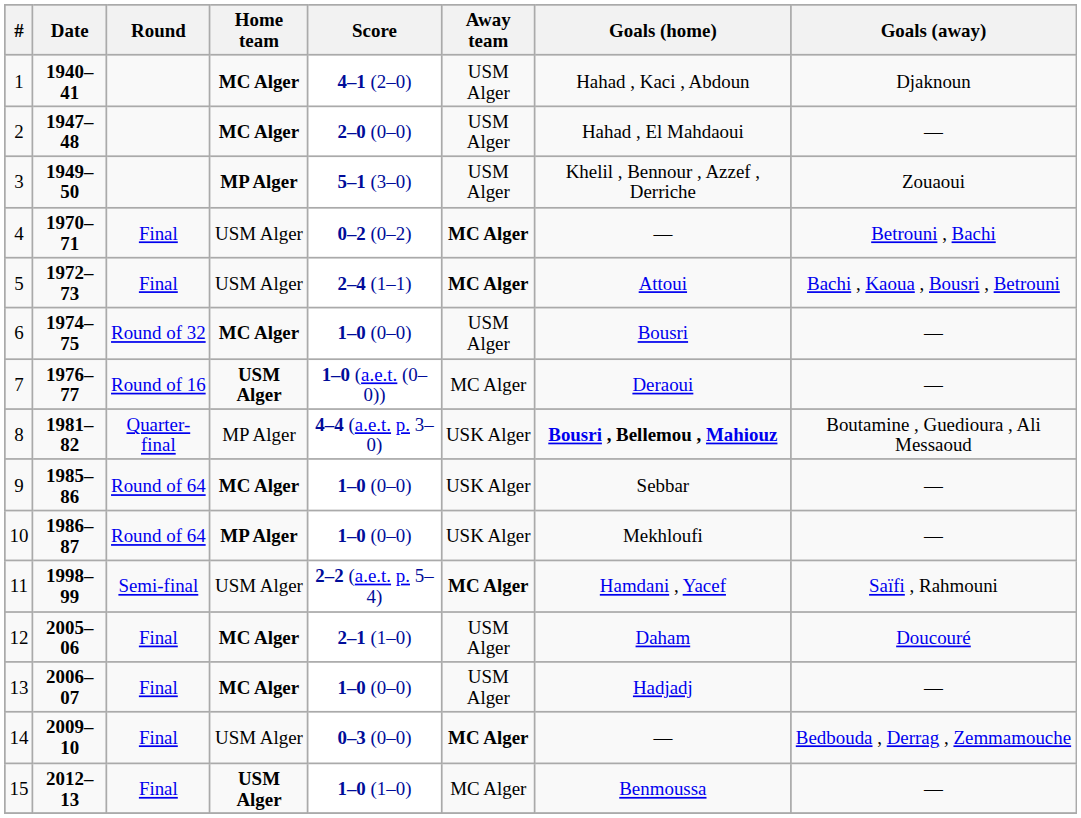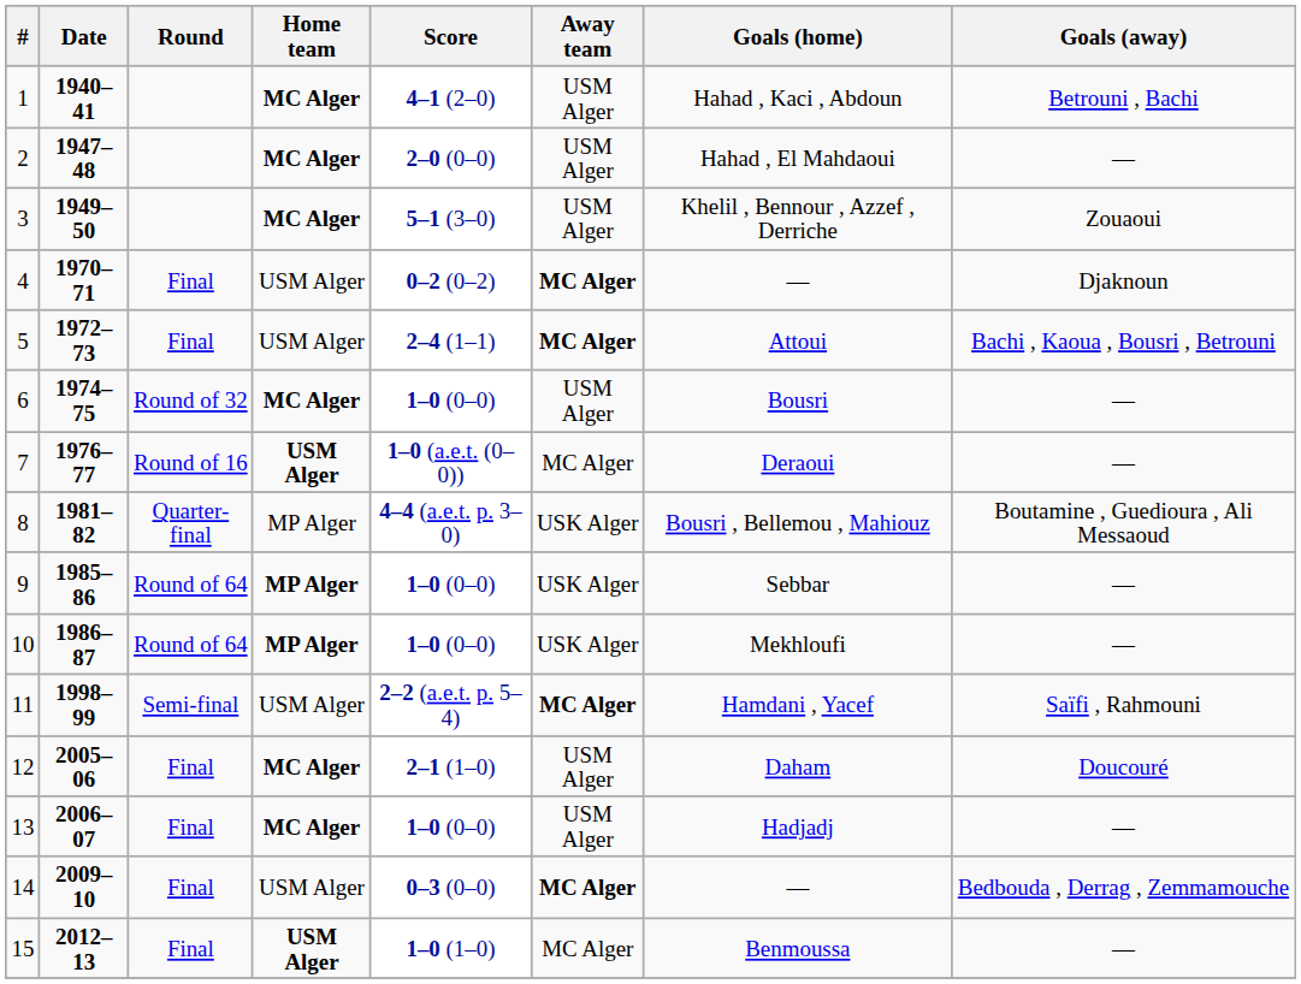 <table class="wikitable" style="width:100%; margin:0 left; font-size: 11px; text-align:center">
 <tr>
 <th>#</th>
 <th>Date</th>
 <th>Round</th>
 <th>Home team</th>
 <th>Score</th>
 <th>Away team</th>
 <th>Goals (home)</th>
 <th>Goals (away)</th>
 </tr>
 <tr>
 <td>1</td>
 <td><strong>1940–41</strong></td>
 <td></td>
 <td><strong>MC Alger</strong></td>
 <td style="color:#000C99; background:#ffffff"><strong>4–1</strong> (2–0)</td>
 <td>USM Alger</td>
 <td>Hahad , Kaci , Abdoun </td>
-<td>Djaknoun </td>
+<td><a href='#'>Betrouni</a> , <a href='#'>Bachi</a> </td>
 </tr>
 <tr>
 <td>2</td>
 <td><strong>1947–48</strong></td>
 <td></td>
 <td><strong>MC Alger</strong></td>
 <td style="color:#000C99; background:#ffffff"><strong>2–0</strong> (0–0)</td>
 <td>USM Alger</td>
 <td>Hahad , El Mahdaoui </td>
 <td>—</td>
 </tr>
 <tr>
 <td>3</td>
 <td><strong>1949–50</strong></td>
 <td></td>
-<td><strong>MP Alger</strong></td>
+<td><strong>MC Alger</strong></td>
 <td style="color:#000C99; background:#ffffff"><strong>5–1</strong> (3–0)</td>
 <td>USM Alger</td>
 <td>Khelil , Bennour , Azzef , Derriche </td>
 <td>Zouaoui </td>
 </tr>
 <tr>
 <td>4</td>
 <td><strong>1970–71</strong></td>
 <td><a href='#'>Final</a></td>
 <td>USM Alger</td>
 <td style="color:#000C99; background:#ffffff"><strong>0–2</strong> (0–2)</td>
 <td><strong>MC Alger</strong></td>
 <td>—</td>
-<td><a href='#'>Betrouni</a> , <a href='#'>Bachi</a> </td>
+<td>Djaknoun </td>
 </tr>
 <tr>
 <td>5</td>
 <td><strong>1972–73</strong></td>
 <td><a href='#'>Final</a></td>
 <td>USM Alger</td>
 <td style="color:#000C99; background:#ffffff"><strong>2–4</strong> (1–1)</td>
 <td><strong>MC Alger</strong></td>
 <td><a href='#'>Attoui</a> </td>
 <td><a href='#'>Bachi</a> , <a href='#'>Kaoua</a> , <a href='#'>Bousri</a> , <a href='#'>Betrouni</a> </td>
 </tr>
 <tr>
 <td>6</td>
 <td><strong>1974–75</strong></td>
 <td><a href='#'>Round of 32</a></td>
 <td><strong>MC Alger</strong></td>
 <td style="color:#000C99; background:#ffffff"><strong>1–0</strong> (0–0)</td>
 <td>USM Alger</td>
 <td><a href='#'>Bousri</a> </td>
 <td>—</td>
 </tr>
 <tr>
 <td>7</td>
 <td><strong>1976–77</strong></td>
 <td><a href='#'>Round of 16</a></td>
 <td><strong>USM Alger</strong></td>
 <td style="color:#000C99; background:#ffffff"><strong>1–0</strong> (<a href='#'>a.e.t.</a> (0–0))</td>
 <td>MC Alger</td>
 <td><a href='#'>Deraoui</a> </td>
 <td>—</td>
 </tr>
 <tr>
 <td>8</td>
 <td><strong>1981–82</strong></td>
 <td><a href='#'>Quarter-final</a></td>
 <td>MP Alger</td>
 <td style="color:#000C99; background:#ffffff"><strong>4–4</strong> (<a href='#'>a.e.t.</a> <a href='#'>p.</a> 3–0)</td>
 <td>USK Alger</td>
-<td><strong><a href='#'>Bousri</a> , Bellemou , <a href='#'>Mahiouz</a> </strong></td>
+<td><a href='#'>Bousri</a> , Bellemou , <a href='#'>Mahiouz</a> </td>
 <td>Boutamine , Guedioura , Ali Messaoud </td>
 </tr>
 <tr>
 <td>9</td>
 <td><strong>1985–86</strong></td>
 <td><a href='#'>Round of 64</a></td>
-<td><strong>MC Alger</strong></td>
+<td><strong>MP Alger</strong></td>
 <td style="color:#000C99; background:#ffffff"><strong>1–0</strong> (0–0)</td>
 <td>USK Alger</td>
 <td>Sebbar </td>
 <td>—</td>
 </tr>
 <tr>
 <td>10</td>
 <td><strong>1986–87</strong></td>
 <td><a href='#'>Round of 64</a></td>
 <td><strong>MP Alger</strong></td>
 <td style="color:#000C99; background:#ffffff"><strong>1–0</strong> (0–0)</td>
 <td>USK Alger</td>
 <td>Mekhloufi </td>
 <td>—</td>
 </tr>
 <tr>
 <td>11</td>
 <td><strong>1998–99</strong></td>
 <td><a href='#'>Semi-final</a></td>
 <td>USM Alger</td>
 <td style="color:#000C99; background:#ffffff"><strong>2–2</strong> (<a href='#'>a.e.t.</a> <a href='#'>p.</a> 5–4)</td>
 <td><strong>MC Alger</strong></td>
 <td><a href='#'>Hamdani</a> , <a href='#'>Yacef</a> </td>
 <td><a href='#'>Saïfi</a> , Rahmouni </td>
 </tr>
 <tr>
 <td>12</td>
 <td><strong>2005–06</strong></td>
 <td><a href='#'>Final</a></td>
 <td><strong>MC Alger</strong></td>
 <td style="color:#000C99; background:#ffffff"><strong>2–1</strong> (1–0)</td>
 <td>USM Alger</td>
 <td><a href='#'>Daham</a> </td>
 <td><a href='#'>Doucouré</a> </td>
 </tr>
 <tr>
 <td>13</td>
 <td><strong>2006–07</strong></td>
 <td><a href='#'>Final</a></td>
 <td><strong>MC Alger</strong></td>
 <td style="color:#000C99; background:#ffffff"><strong>1–0</strong> (0–0)</td>
 <td>USM Alger</td>
 <td><a href='#'>Hadjadj</a> </td>
 <td>—</td>
 </tr>
 <tr>
 <td>14</td>
 <td><strong>2009–10</strong></td>
 <td><a href='#'>Final</a></td>
 <td>USM Alger</td>
 <td style="color:#000C99; background:#ffffff"><strong>0–3</strong> (0–0)</td>
 <td><strong>MC Alger</strong></td>
 <td>—</td>
 <td><a href='#'>Bedbouda</a> , <a href='#'>Derrag</a> , <a href='#'>Zemmamouche</a> </td>
 </tr>
 <tr>
 <td>15</td>
 <td><strong>2012–13</strong></td>
 <td><a href='#'>Final</a></td>
 <td><strong>USM Alger</strong></td>
 <td style="color:#000C99; background:#ffffff"><strong>1–0</strong> (1–0)</td>
 <td>MC Alger</td>
 <td><a href='#'>Benmoussa</a> </td>
 <td>—</td>
 </tr>
 <tr>
 </tr>
 </table>
